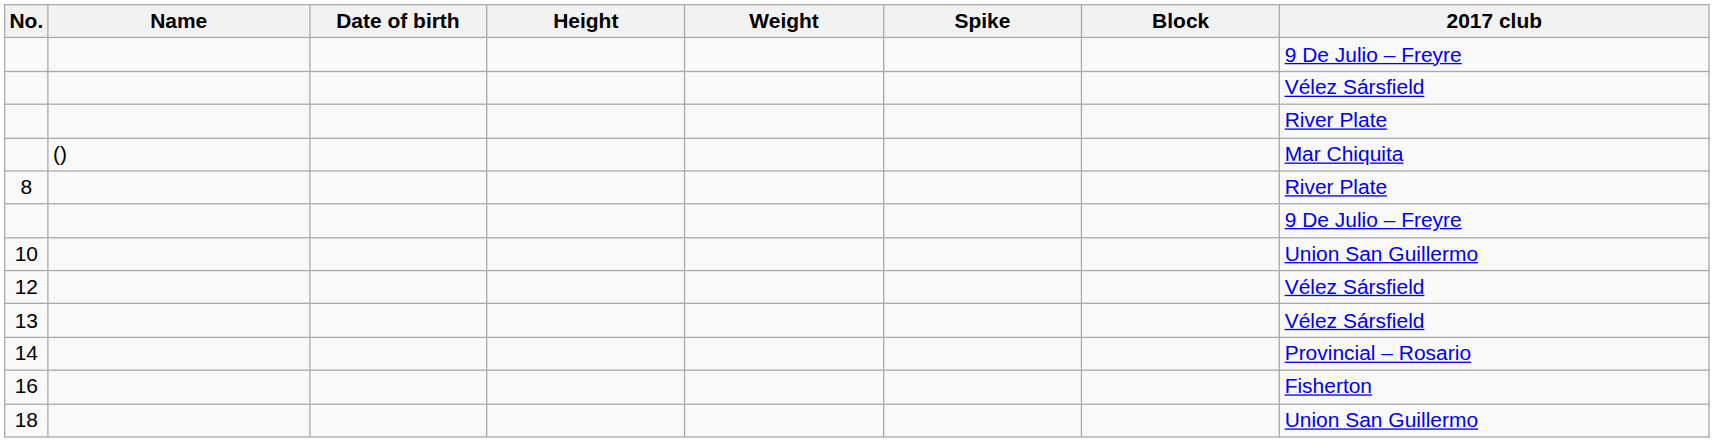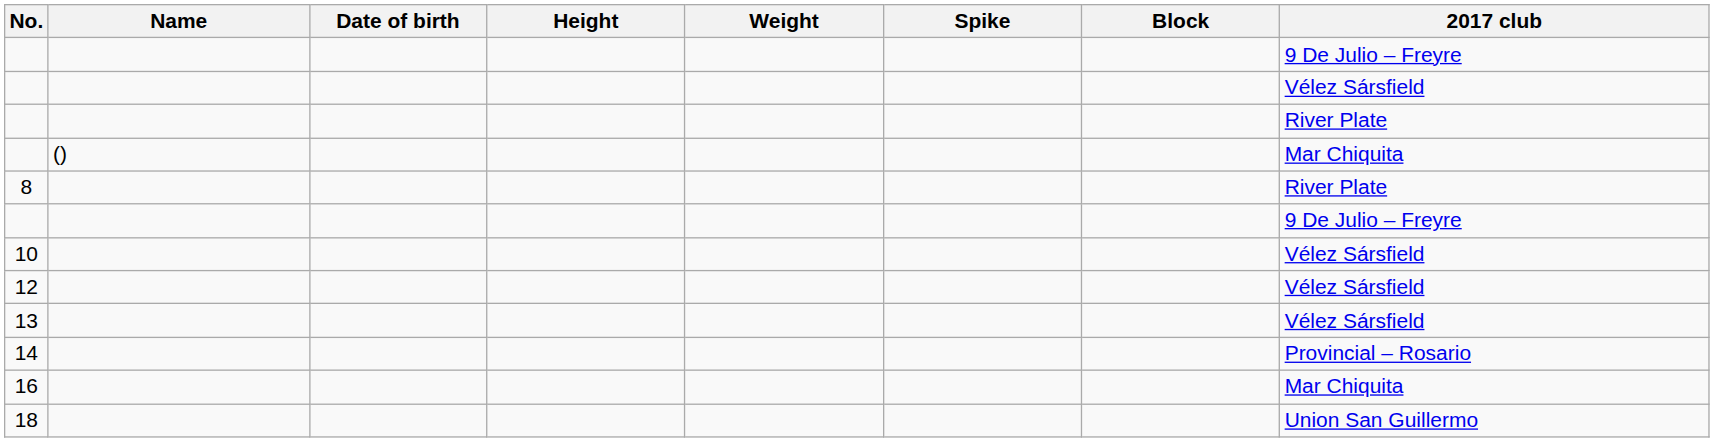 <table class="wikitable sortable" style="text-align:center;">
 <tr>
 <th>No.</th>
 <th style="width:12em">Name</th>
 <th style="width:8em">Date of birth</th>
 <th style="width:9em">Height</th>
 <th style="width:9em">Weight</th>
 <th style="width:9em">Spike</th>
 <th style="width:9em">Block</th>
 <th style="width:20em">2017 club</th>
 </tr>
 <tr>
 <td></td>
 <td align=left></td>
 <td align=right></td>
 <td></td>
 <td></td>
 <td></td>
 <td></td>
 <td align=left> <a href='#'>9 De Julio – Freyre</a></td>
 </tr>
 <tr>
 <td></td>
 <td align=left></td>
 <td align=right></td>
 <td></td>
 <td></td>
 <td></td>
 <td></td>
 <td align=left> <a href='#'>Vélez Sársfield</a></td>
 </tr>
 <tr>
 <td></td>
 <td align=left></td>
 <td align=right></td>
 <td></td>
 <td></td>
 <td></td>
 <td></td>
 <td align=left> <a href='#'>River Plate</a></td>
 </tr>
 <tr>
 <td></td>
 <td align=left> ()</td>
 <td align=right></td>
 <td></td>
 <td></td>
 <td></td>
 <td></td>
 <td align=left> <a href='#'>Mar Chiquita</a></td>
 </tr>
 <tr>
 <td>8</td>
 <td align=left></td>
 <td align=right></td>
 <td></td>
 <td></td>
 <td></td>
 <td></td>
 <td align=left> <a href='#'>River Plate</a></td>
 </tr>
 <tr>
 <td></td>
 <td align=left></td>
 <td align=right></td>
 <td></td>
 <td></td>
 <td></td>
 <td></td>
 <td align=left> <a href='#'>9 De Julio – Freyre</a></td>
 </tr>
 <tr>
 <td>10</td>
 <td align=left></td>
 <td align=right></td>
 <td></td>
 <td></td>
 <td></td>
 <td></td>
-<td align=left> <a href='#'>Union San Guillermo</a></td>
+<td align=left> <a href='#'>Vélez Sársfield</a></td>
 </tr>
 <tr>
 <td>12</td>
 <td align=left></td>
 <td align=right></td>
 <td></td>
 <td></td>
 <td></td>
 <td></td>
 <td align=left> <a href='#'>Vélez Sársfield</a></td>
 </tr>
 <tr>
 <td>13</td>
 <td align=left></td>
 <td align=right></td>
 <td></td>
 <td></td>
 <td></td>
 <td></td>
 <td align=left> <a href='#'>Vélez Sársfield</a></td>
 </tr>
 <tr>
 <td>14</td>
 <td align=left></td>
 <td align=right></td>
 <td></td>
 <td></td>
 <td></td>
 <td></td>
 <td align=left> <a href='#'>Provincial – Rosario</a></td>
 </tr>
 <tr>
 <td>16</td>
 <td align=left></td>
 <td align=right></td>
 <td></td>
 <td></td>
 <td></td>
 <td></td>
-<td align=left> <a href='#'>Fisherton</a></td>
+<td align=left> <a href='#'>Mar Chiquita</a></td>
 </tr>
 <tr>
 <td>18</td>
 <td align=left></td>
 <td align=right></td>
 <td></td>
 <td></td>
 <td></td>
 <td></td>
 <td align=left> <a href='#'>Union San Guillermo</a></td>
 </tr>
 </table>
